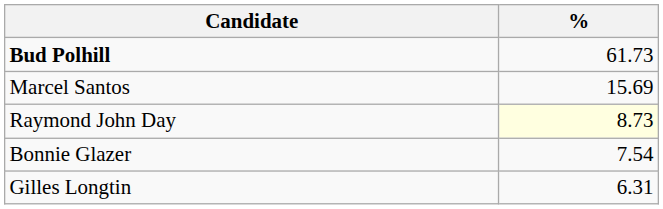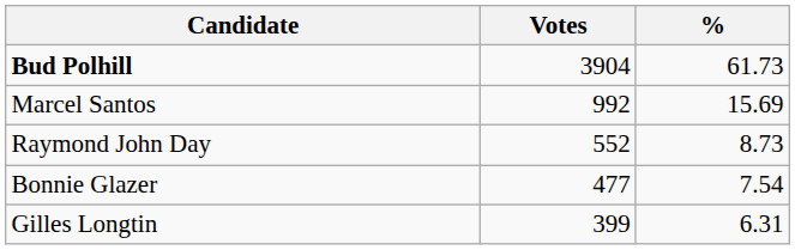 <table style="width:500px;" class="wikitable">
 <tr>
 <th align="center">Candidate</th>
+<th align="center">Votes</th>
 <th align="center">%</th>
 </tr>
 <tr>
 <td align="left"><strong>Bud Polhill</strong></td>
+<td align="right">3904</td>
 <td align="right">61.73</td>
 </tr>
 <tr>
 <td align="left">Marcel Santos</td>
+<td align="right">992</td>
 <td align="right">15.69</td>
 </tr>
 <tr>
 <td align="left">Raymond John Day</td>
-<td align="right" style="background: lightyellow;">8.73</td>
+<td align="right">552</td>
+<td align="right">8.73</td>
 </tr>
 <tr>
 <td align="left">Bonnie Glazer</td>
+<td align="right">477</td>
 <td align="right">7.54</td>
 </tr>
 <tr>
 <td align="left">Gilles Longtin</td>
+<td align="right">399</td>
 <td align="right">6.31</td>
 </tr>
 </table>
